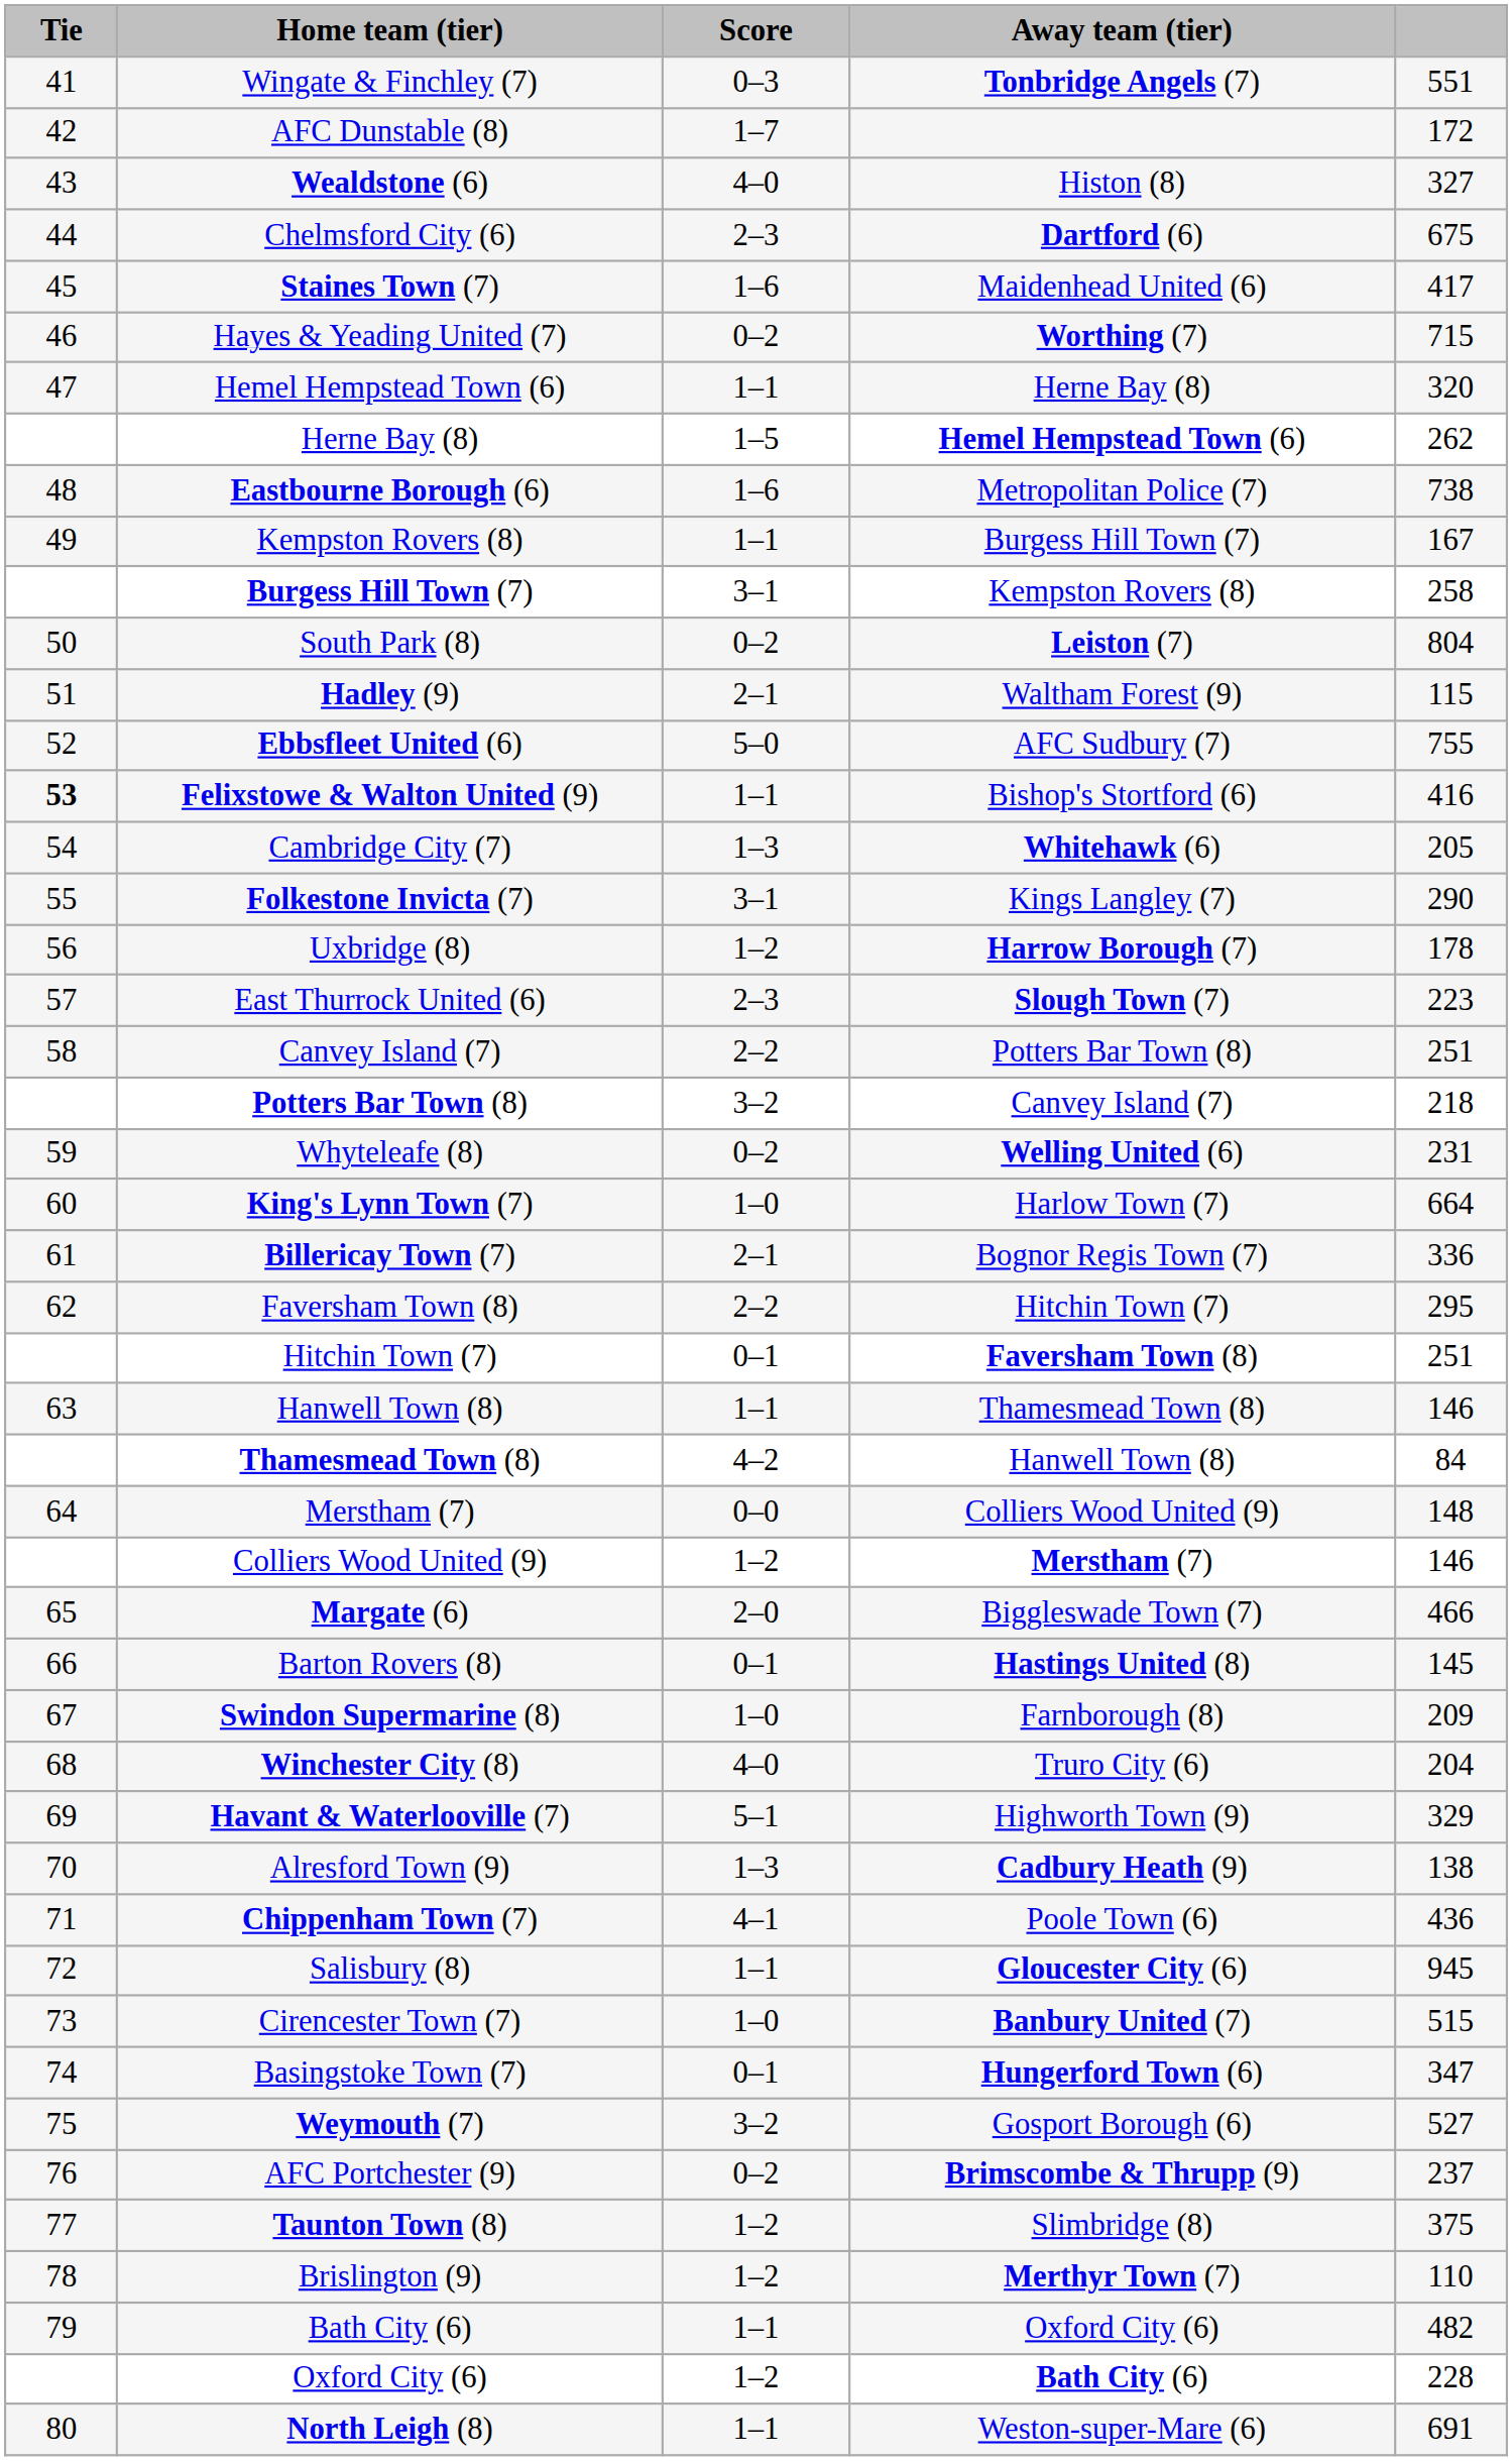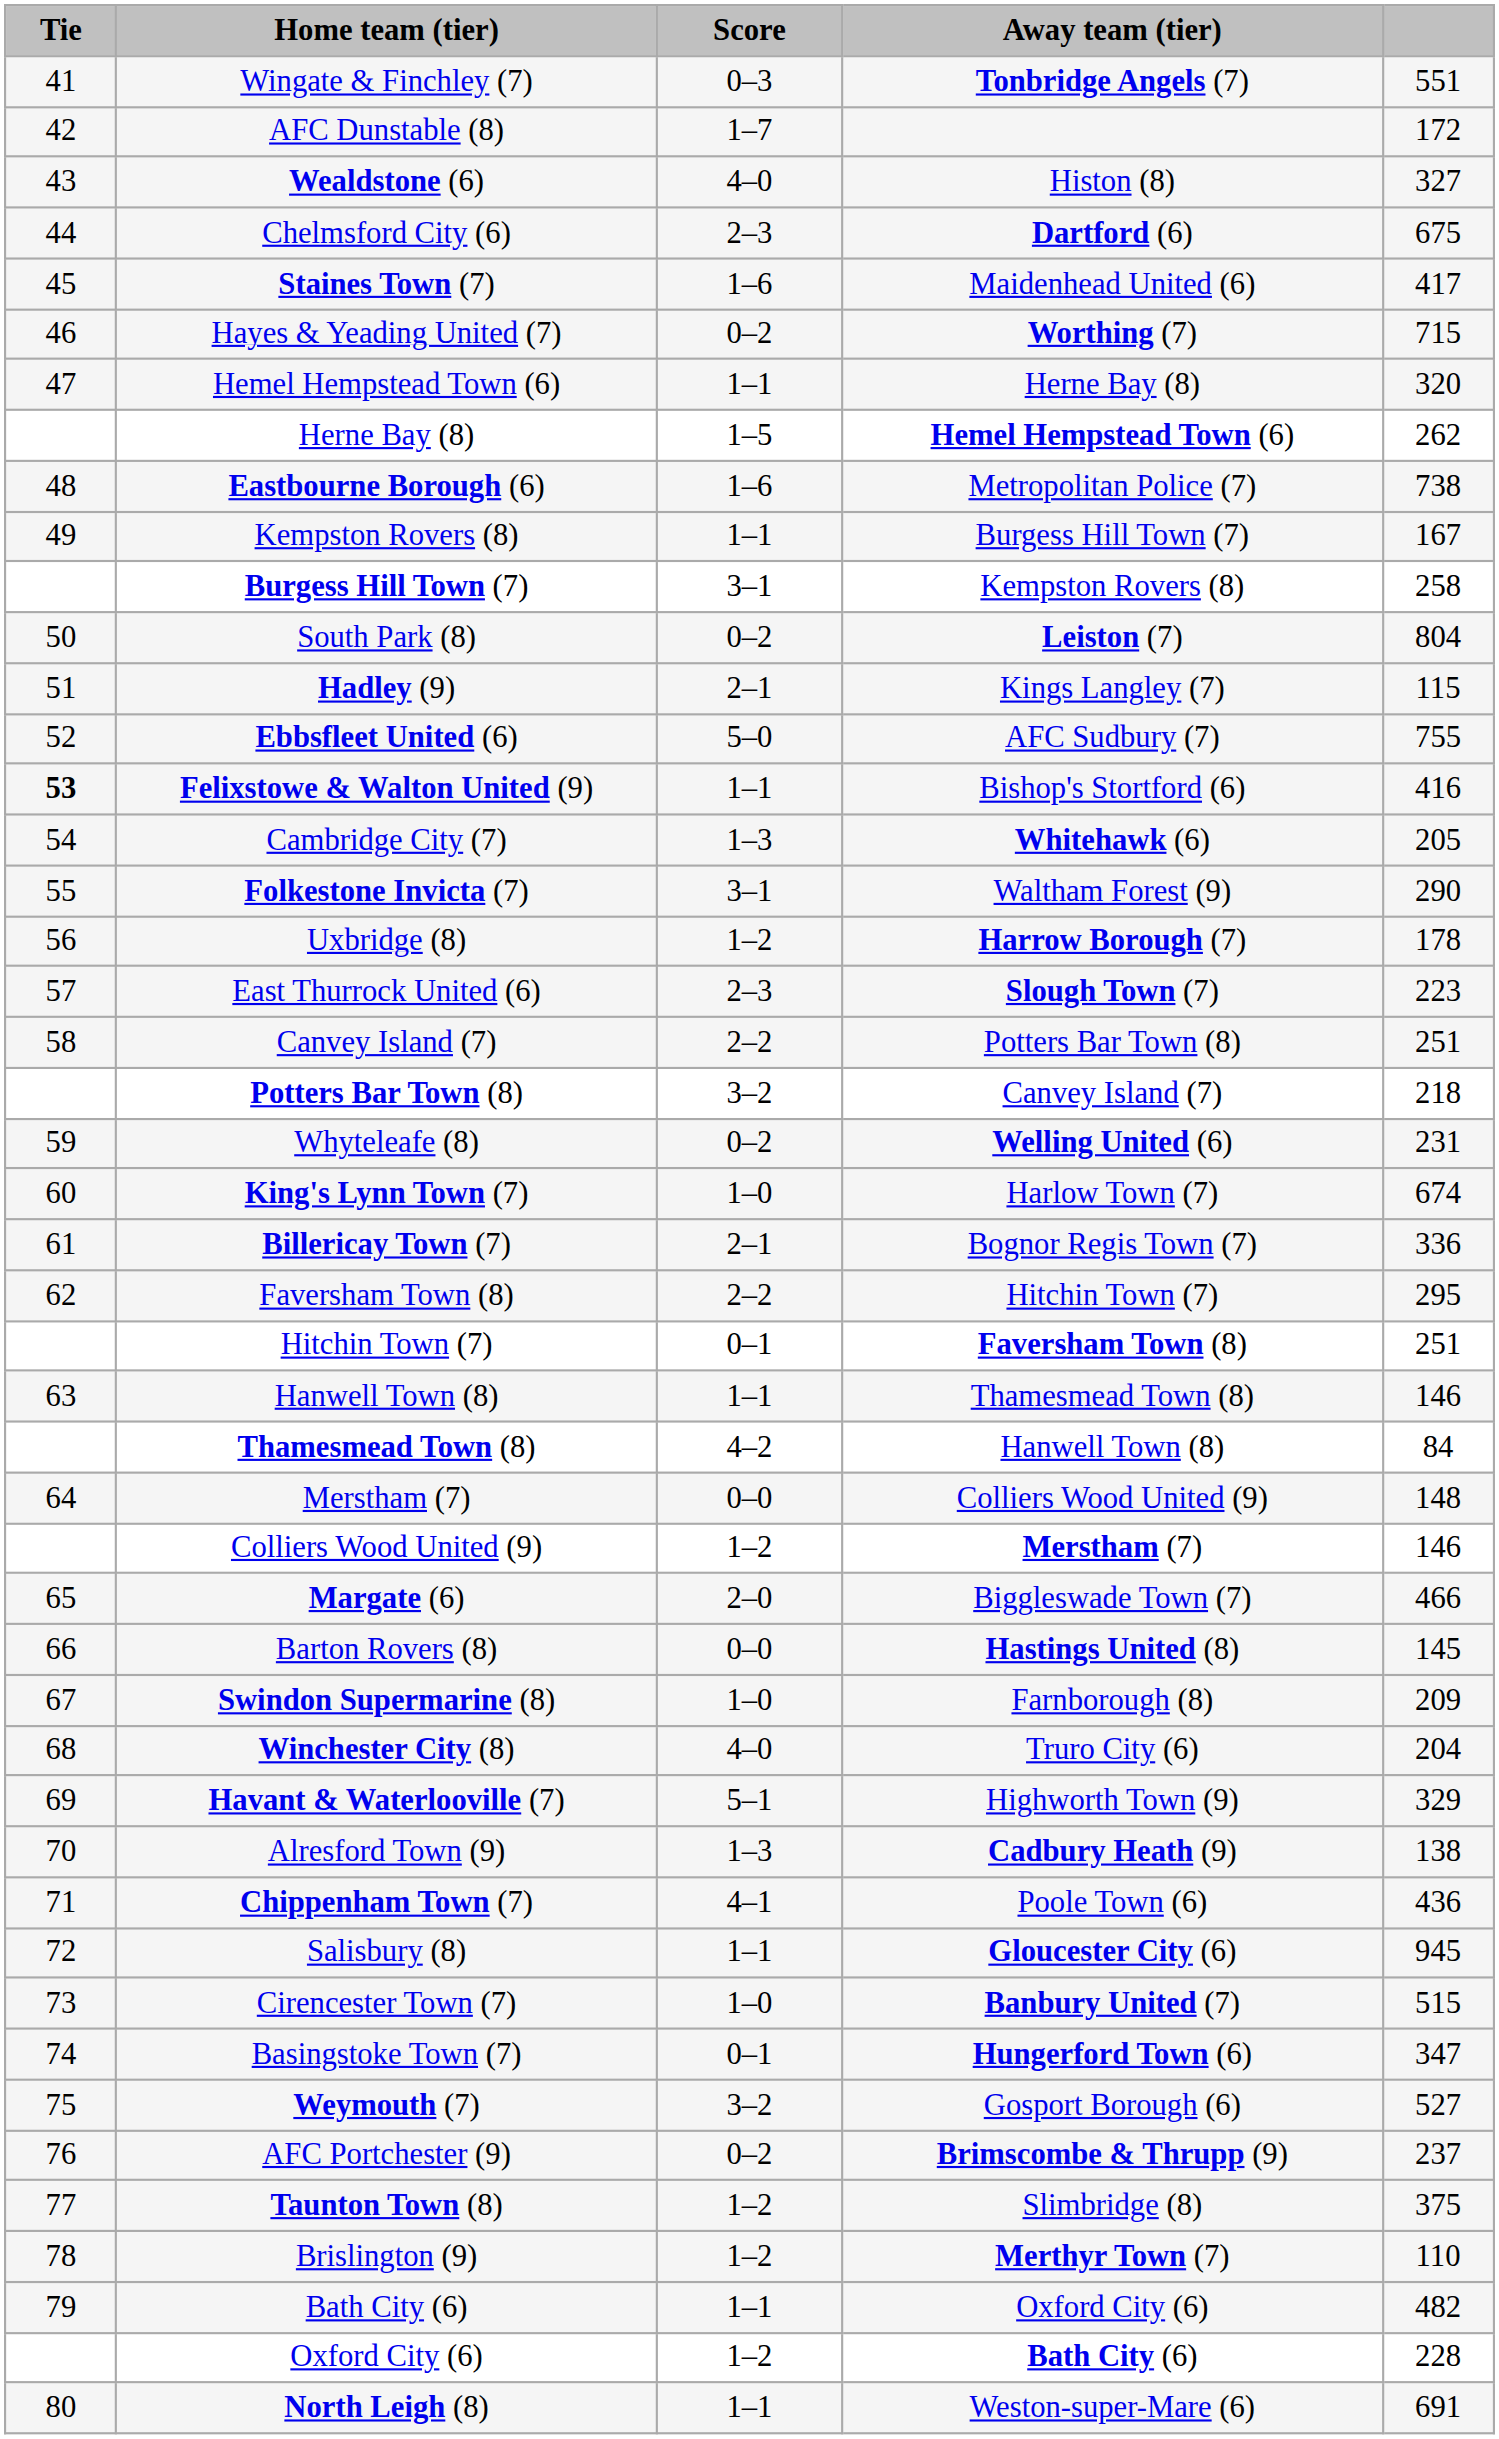 <table class="wikitable" style="width: 700px; background:WhiteSmoke; text-align:center; font-size:90%">
 <tr>
 <td scope="col" style="width:  7.50%; background:silver;"><strong>Tie</strong></td>
 <td scope="col" style="width: 36.25%; background:silver;"><strong>Home team (tier)</strong></td>
 <td scope="col" style="width: 12.50%; background:silver;"><strong>Score</strong></td>
 <td scope="col" style="width: 36.25%; background:silver;"><strong>Away team (tier)</strong></td>
 <td scope="col" style="width:  7.50%; background:silver;"><strong></strong></td>
 </tr>
 <tr>
 <td>41</td>
 <td><a href='#'>Wingate & Finchley</a> (7)</td>
 <td>0–3</td>
 <td><strong><a href='#'>Tonbridge Angels</a></strong> (7)</td>
 <td>551</td>
 </tr>
 <tr>
 <td>42</td>
 <td><a href='#'>AFC Dunstable</a> (8)</td>
 <td>1–7</td>
 <td></td>
 <td>172</td>
 </tr>
 <tr>
 <td>43</td>
 <td><strong><a href='#'>Wealdstone</a></strong> (6)</td>
 <td>4–0</td>
 <td><a href='#'>Histon</a> (8)</td>
 <td>327</td>
 </tr>
 <tr>
 <td>44</td>
 <td><a href='#'>Chelmsford City</a> (6)</td>
 <td>2–3</td>
 <td><strong><a href='#'>Dartford</a></strong> (6)</td>
 <td>675</td>
 </tr>
 <tr>
 <td>45</td>
 <td><strong><a href='#'>Staines Town</a></strong> (7)</td>
 <td>1–6</td>
 <td><a href='#'>Maidenhead United</a> (6)</td>
 <td>417</td>
 </tr>
 <tr>
 <td>46</td>
 <td><a href='#'>Hayes & Yeading United</a> (7)</td>
 <td>0–2</td>
 <td><strong><a href='#'>Worthing</a></strong> (7)</td>
 <td>715</td>
 </tr>
 <tr>
 <td>47</td>
 <td><a href='#'>Hemel Hempstead Town</a> (6)</td>
 <td>1–1</td>
 <td><a href='#'>Herne Bay</a> (8)</td>
 <td>320</td>
 </tr>
 <tr style="background:white;">
 <td><em></em></td>
 <td><a href='#'>Herne Bay</a> (8)</td>
 <td>1–5</td>
 <td><strong><a href='#'>Hemel Hempstead Town</a></strong> (6)</td>
 <td>262</td>
 </tr>
 <tr>
 <td>48</td>
 <td><strong><a href='#'>Eastbourne Borough</a></strong> (6)</td>
 <td>1–6</td>
 <td><a href='#'>Metropolitan Police</a> (7)</td>
 <td>738</td>
 </tr>
 <tr>
 <td>49</td>
 <td><a href='#'>Kempston Rovers</a> (8)</td>
 <td>1–1</td>
 <td><a href='#'>Burgess Hill Town</a> (7)</td>
 <td>167</td>
 </tr>
 <tr style="background:white;">
 <td><em></em></td>
 <td><strong><a href='#'>Burgess Hill Town</a></strong> (7)</td>
 <td>3–1</td>
 <td><a href='#'>Kempston Rovers</a> (8)</td>
 <td>258</td>
 </tr>
 <tr>
 <td>50</td>
 <td><a href='#'>South Park</a> (8)</td>
 <td>0–2</td>
 <td><strong><a href='#'>Leiston</a></strong> (7)</td>
 <td>804</td>
 </tr>
 <tr>
 <td>51</td>
 <td><strong><a href='#'>Hadley</a></strong> (9)</td>
 <td>2–1</td>
-<td><a href='#'>Waltham Forest</a> (9)</td>
+<td><a href='#'>Kings Langley</a> (7)</td>
 <td>115</td>
 </tr>
 <tr>
 <td>52</td>
 <td><strong><a href='#'>Ebbsfleet United</a></strong> (6)</td>
 <td>5–0</td>
 <td><a href='#'>AFC Sudbury</a> (7)</td>
 <td>755</td>
 </tr>
 <tr>
 <td><strong>53</strong></td>
 <td><strong><a href='#'>Felixstowe & Walton United</a></strong> (9)</td>
 <td>1–1</td>
 <td><a href='#'>Bishop's Stortford</a> (6)</td>
 <td>416</td>
 </tr>
 <tr>
 <td>54</td>
 <td><a href='#'>Cambridge City</a> (7)</td>
 <td>1–3</td>
 <td><strong><a href='#'>Whitehawk</a></strong> (6)</td>
 <td>205</td>
 </tr>
 <tr>
 <td>55</td>
 <td><strong><a href='#'>Folkestone Invicta</a></strong> (7)</td>
 <td>3–1</td>
-<td><a href='#'>Kings Langley</a> (7)</td>
+<td><a href='#'>Waltham Forest</a> (9)</td>
 <td>290</td>
 </tr>
 <tr>
 <td>56</td>
 <td><a href='#'>Uxbridge</a> (8)</td>
 <td>1–2</td>
 <td><strong><a href='#'>Harrow Borough</a></strong> (7)</td>
 <td>178</td>
 </tr>
 <tr>
 <td>57</td>
 <td><a href='#'>East Thurrock United</a> (6)</td>
 <td>2–3</td>
 <td><strong><a href='#'>Slough Town</a></strong> (7)</td>
 <td>223</td>
 </tr>
 <tr>
 <td>58</td>
 <td><a href='#'>Canvey Island</a> (7)</td>
 <td>2–2</td>
 <td><a href='#'>Potters Bar Town</a> (8)</td>
 <td>251</td>
 </tr>
 <tr style="background:white;">
 <td><em></em></td>
 <td><strong><a href='#'>Potters Bar Town</a></strong> (8)</td>
 <td>3–2</td>
 <td><a href='#'>Canvey Island</a> (7)</td>
 <td>218</td>
 </tr>
 <tr>
 <td>59</td>
 <td><a href='#'>Whyteleafe</a> (8)</td>
 <td>0–2</td>
 <td><strong><a href='#'>Welling United</a></strong> (6)</td>
 <td>231</td>
 </tr>
 <tr>
 <td>60</td>
 <td><strong><a href='#'>King's Lynn Town</a></strong> (7)</td>
 <td>1–0</td>
 <td><a href='#'>Harlow Town</a> (7)</td>
-<td>664</td>
+<td>674</td>
 </tr>
 <tr>
 <td>61</td>
 <td><strong><a href='#'>Billericay Town</a></strong> (7)</td>
 <td>2–1</td>
 <td><a href='#'>Bognor Regis Town</a> (7)</td>
 <td>336</td>
 </tr>
 <tr>
 <td>62</td>
 <td><a href='#'>Faversham Town</a> (8)</td>
 <td>2–2</td>
 <td><a href='#'>Hitchin Town</a> (7)</td>
 <td>295</td>
 </tr>
 <tr style="background:white;">
 <td><em></em></td>
 <td><a href='#'>Hitchin Town</a> (7)</td>
 <td>0–1</td>
 <td><strong><a href='#'>Faversham Town</a></strong> (8)</td>
 <td>251</td>
 </tr>
 <tr>
 <td>63</td>
 <td><a href='#'>Hanwell Town</a> (8)</td>
 <td>1–1</td>
 <td><a href='#'>Thamesmead Town</a> (8)</td>
 <td>146</td>
 </tr>
 <tr style="background:white;">
 <td><em></em></td>
 <td><strong><a href='#'>Thamesmead Town</a></strong> (8)</td>
 <td>4–2 </td>
 <td><a href='#'>Hanwell Town</a> (8)</td>
 <td>84</td>
 </tr>
 <tr>
 <td>64</td>
 <td><a href='#'>Merstham</a> (7)</td>
 <td>0–0</td>
 <td><a href='#'>Colliers Wood United</a> (9)</td>
 <td>148</td>
 </tr>
 <tr style="background:white;">
 <td><em></em></td>
 <td><a href='#'>Colliers Wood United</a> (9)</td>
 <td>1–2 </td>
 <td><strong><a href='#'>Merstham</a></strong> (7)</td>
 <td>146</td>
 </tr>
 <tr>
 <td>65</td>
 <td><strong><a href='#'>Margate</a></strong> (6)</td>
 <td>2–0</td>
 <td><a href='#'>Biggleswade Town</a> (7)</td>
 <td>466</td>
 </tr>
 <tr>
 <td>66</td>
 <td><a href='#'>Barton Rovers</a> (8)</td>
-<td>0–1</td>
+<td>0–0</td>
 <td><strong><a href='#'>Hastings United</a></strong> (8)</td>
 <td>145</td>
 </tr>
 <tr>
 <td>67</td>
 <td><strong><a href='#'>Swindon Supermarine</a></strong> (8)</td>
 <td>1–0</td>
 <td><a href='#'>Farnborough</a> (8)</td>
 <td>209</td>
 </tr>
 <tr>
 <td>68</td>
 <td><strong><a href='#'>Winchester City</a></strong> (8)</td>
 <td>4–0</td>
 <td><a href='#'>Truro City</a> (6)</td>
 <td>204</td>
 </tr>
 <tr>
 <td>69</td>
 <td><strong><a href='#'>Havant & Waterlooville</a></strong> (7)</td>
 <td>5–1</td>
 <td><a href='#'>Highworth Town</a> (9)</td>
 <td>329</td>
 </tr>
 <tr>
 <td>70</td>
 <td><a href='#'>Alresford Town</a> (9)</td>
 <td>1–3</td>
 <td><strong><a href='#'>Cadbury Heath</a></strong> (9)</td>
 <td>138</td>
 </tr>
 <tr>
 <td>71</td>
 <td><strong><a href='#'>Chippenham Town</a></strong> (7)</td>
 <td>4–1</td>
 <td><a href='#'>Poole Town</a> (6)</td>
 <td>436</td>
 </tr>
 <tr>
 <td>72</td>
 <td><a href='#'>Salisbury</a> (8)</td>
 <td>1–1</td>
 <td><strong><a href='#'>Gloucester City</a></strong> (6)</td>
 <td>945</td>
 </tr>
 <tr>
 <td>73</td>
 <td><a href='#'>Cirencester Town</a> (7)</td>
 <td>1–0</td>
 <td><strong><a href='#'>Banbury United</a></strong> (7)</td>
 <td>515</td>
 </tr>
 <tr>
 <td>74</td>
 <td><a href='#'>Basingstoke Town</a> (7)</td>
 <td>0–1</td>
 <td><strong><a href='#'>Hungerford Town</a></strong> (6)</td>
 <td>347</td>
 </tr>
 <tr>
 <td>75</td>
 <td><strong><a href='#'>Weymouth</a></strong> (7)</td>
 <td>3–2</td>
 <td><a href='#'>Gosport Borough</a> (6)</td>
 <td>527</td>
 </tr>
 <tr>
 <td>76</td>
 <td><a href='#'>AFC Portchester</a> (9)</td>
 <td>0–2</td>
 <td><strong><a href='#'>Brimscombe & Thrupp</a></strong> (9)</td>
 <td>237</td>
 </tr>
 <tr>
 <td>77</td>
 <td><strong><a href='#'>Taunton Town</a></strong> (8)</td>
 <td>1–2</td>
 <td><a href='#'>Slimbridge</a> (8)</td>
 <td>375</td>
 </tr>
 <tr>
 <td>78</td>
 <td><a href='#'>Brislington</a> (9)</td>
 <td>1–2</td>
 <td><strong><a href='#'>Merthyr Town</a></strong> (7)</td>
 <td>110</td>
 </tr>
 <tr>
 <td>79</td>
 <td><a href='#'>Bath City</a> (6)</td>
 <td>1–1</td>
 <td><a href='#'>Oxford City</a> (6)</td>
 <td>482</td>
 </tr>
 <tr style="background:white;">
 <td><em></em></td>
 <td><a href='#'>Oxford City</a> (6)</td>
 <td>1–2 </td>
 <td><strong><a href='#'>Bath City</a></strong> (6)</td>
 <td>228</td>
 </tr>
 <tr>
 <td>80</td>
 <td><strong><a href='#'>North Leigh</a></strong> (8)</td>
 <td>1–1</td>
 <td><a href='#'>Weston-super-Mare</a> (6)</td>
 <td>691</td>
 </tr>
 </table>
